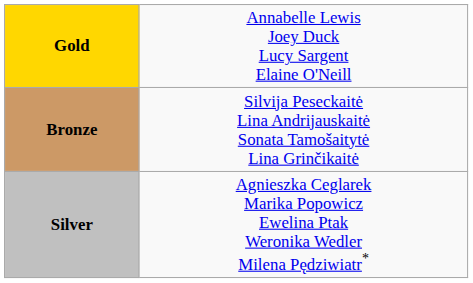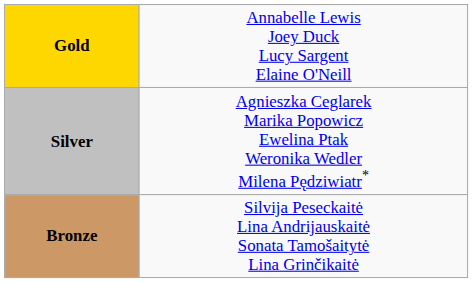 <table class="wikitable" style="text-align:center; " width="35%">
 <tr>
 <td bgcolor="gold"><strong>Gold</strong></td>
 <td><a href='#'>Annabelle Lewis</a><br><a href='#'>Joey Duck</a><br><a href='#'>Lucy Sargent</a><br><a href='#'>Elaine O'Neill</a><br>  <small><em></em></small></td>
 </tr>
 <tr>
+<td bgcolor="silver"><strong>Silver</strong></td>
+<td><a href='#'>Agnieszka Ceglarek</a><br><a href='#'>Marika Popowicz</a><br><a href='#'>Ewelina Ptak</a><br><a href='#'>Weronika Wedler</a><br><a href='#'>Milena Pędziwiatr</a><sup>*</sup><br>  <small><em></em></small></td>
+</tr>
+<tr>
 <td bgcolor="CC9966"><strong>Bronze</strong></td>
 <td><a href='#'>Silvija Peseckaitė</a><br><a href='#'>Lina Andrijauskaitė</a><br><a href='#'>Sonata Tamošaitytė</a><br><a href='#'>Lina Grinčikaitė</a><br>  <small><em></em></small></td>
 </tr>
-<tr>
-<td bgcolor="silver"><strong>Silver</strong></td>
-<td><a href='#'>Agnieszka Ceglarek</a><br><a href='#'>Marika Popowicz</a><br><a href='#'>Ewelina Ptak</a><br><a href='#'>Weronika Wedler</a><br><a href='#'>Milena Pędziwiatr</a><sup>*</sup><br>  <small><em></em></small></td>
-</tr>
 </table>
